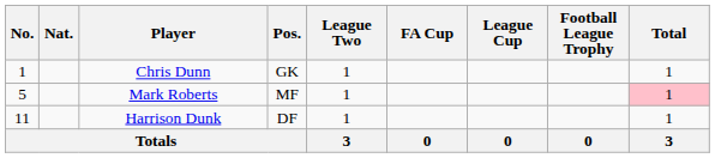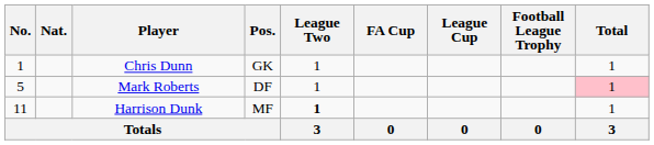 <table class="wikitable sortable alternance" style="font-size:90%; text-align:center; line-height:14px; width:50%;">
 <tr>
 <th width=10>No.</th>
 <th width=10>Nat.</th>
 <th scope="col" style="width:150px;">Player</th>
 <th width=10>Pos.</th>
 <th width=60>League Two</th>
 <th width=60>FA Cup</th>
 <th width=60>League Cup</th>
 <th width=60>Football League Trophy</th>
 <th width=60>Total</th>
 </tr>
 <tr>
 <td>1</td>
 <td></td>
 <td><a href='#'>Chris Dunn</a></td>
 <td>GK</td>
 <td>1</td>
 <td></td>
 <td></td>
 <td></td>
 <td>1</td>
 </tr>
 <tr>
 <td>5</td>
 <td></td>
 <td><a href='#'>Mark Roberts</a></td>
-<td>MF</td>
+<td>DF</td>
 <td>1</td>
 <td></td>
 <td></td>
 <td></td>
 <td style="background: pink;">1</td>
 </tr>
 <tr>
 <td>11</td>
 <td></td>
 <td><a href='#'>Harrison Dunk</a></td>
-<td>DF</td>
-<td>1</td>
+<td>MF</td>
+<td><strong>1</strong></td>
 <td></td>
 <td></td>
 <td></td>
 <td>1</td>
 </tr>
 <tr class="sortbottom">
 <th colspan="4">Totals</th>
 <th>3</th>
 <th>0</th>
 <th>0</th>
 <th>0</th>
 <th>3</th>
 </tr>
 </table>
